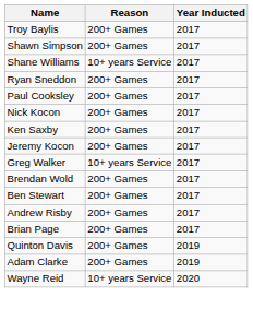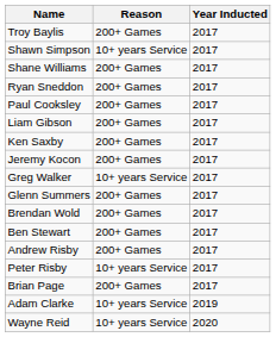 <table class="wikitable">
 <tr>
 <th>Name</th>
 <th>Reason</th>
 <th>Year Inducted</th>
 </tr>
 <tr>
 <td>Troy Baylis</td>
 <td>200+ Games</td>
 <td>2017</td>
 </tr>
 <tr>
 <td>Shawn Simpson</td>
-<td>200+ Games</td>
+<td>10+ years Service</td>
 <td>2017</td>
 </tr>
 <tr>
 <td>Shane Williams</td>
-<td>10+ years Service</td>
+<td>200+ Games</td>
 <td>2017</td>
 </tr>
 <tr>
 <td>Ryan Sneddon</td>
 <td>200+ Games</td>
 <td>2017</td>
 </tr>
 <tr>
 <td>Paul Cooksley</td>
 <td>200+ Games</td>
 <td>2017</td>
 </tr>
 <tr>
-<td>Nick Kocon</td>
+<td>Liam Gibson</td>
 <td>200+ Games</td>
 <td>2017</td>
 </tr>
 <tr>
 <td>Ken Saxby</td>
 <td>200+ Games</td>
 <td>2017</td>
 </tr>
 <tr>
 <td>Jeremy Kocon</td>
 <td>200+ Games</td>
 <td>2017</td>
 </tr>
 <tr>
 <td>Greg Walker</td>
 <td>10+ years Service</td>
 <td>2017</td>
 </tr>
 <tr>
+<td>Glenn Summers</td>
+<td>200+ Games</td>
+<td>2017</td>
+</tr>
+<tr>
 <td>Brendan Wold</td>
 <td>200+ Games</td>
 <td>2017</td>
 </tr>
 <tr>
 <td>Ben Stewart</td>
 <td>200+ Games</td>
 <td>2017</td>
 </tr>
 <tr>
 <td>Andrew Risby</td>
 <td>200+ Games</td>
 <td>2017</td>
 </tr>
 <tr>
+<td>Peter Risby</td>
+<td>10+ years Service</td>
+<td>2017</td>
+</tr>
+<tr>
 <td>Brian Page</td>
 <td>200+ Games</td>
 <td>2017</td>
 </tr>
 <tr>
-<td>Quinton Davis</td>
-<td>200+ Games</td>
-<td>2019</td>
-</tr>
-<tr>
 <td>Adam Clarke</td>
-<td>200+ Games</td>
+<td>10+ years Service</td>
 <td>2019</td>
 </tr>
 <tr>
 <td>Wayne Reid</td>
 <td>10+ years Service</td>
 <td>2020</td>
 </tr>
 </table>
